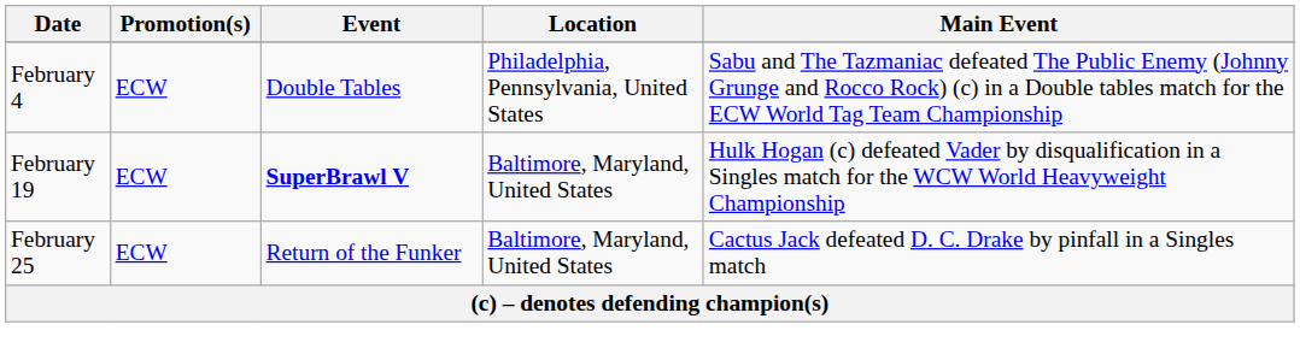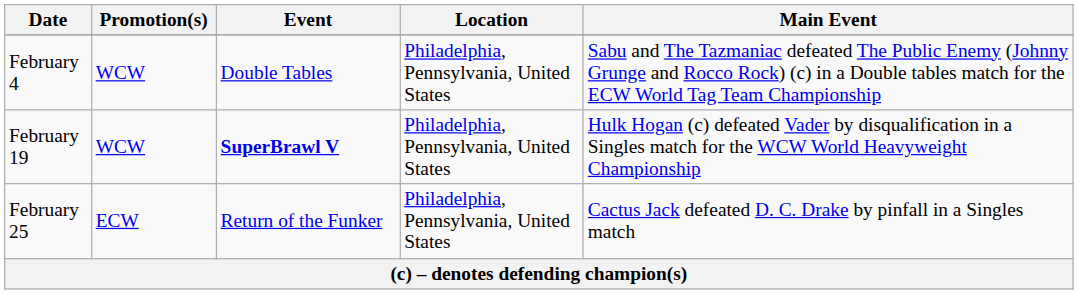 <table class="wikitable" style="width:100%;">
 <tr>
 <th width="5%">Date</th>
 <th width="5%">Promotion(s)</th>
 <th style="width:15%;">Event</th>
 <th style="width:15%;">Location</th>
 <th style="width:40%;">Main Event</th>
 </tr>
 <tr style="width:20%;" |Notes>
 </tr>
 <tr>
 <td>February 4</td>
-<td><a href='#'>ECW</a></td>
+<td><a href='#'>WCW</a></td>
 <td><a href='#'>Double Tables</a></td>
 <td><a href='#'>Philadelphia</a>, Pennsylvania, United States</td>
 <td><a href='#'>Sabu</a> and <a href='#'>The Tazmaniac</a> defeated <a href='#'>The Public Enemy</a> (<a href='#'>Johnny Grunge</a> and <a href='#'>Rocco Rock</a>) (c) in a Double tables match for the <a href='#'>ECW World Tag Team Championship</a></td>
 </tr>
 <tr>
 <td>February 19</td>
-<td><a href='#'>ECW</a></td>
+<td><a href='#'>WCW</a></td>
 <td><strong><a href='#'>SuperBrawl V</a></strong></td>
-<td><a href='#'>Baltimore</a>, Maryland, United States</td>
+<td><a href='#'>Philadelphia</a>, Pennsylvania, United States</td>
 <td><a href='#'>Hulk Hogan</a> (c) defeated <a href='#'>Vader</a> by disqualification in a Singles match for the <a href='#'>WCW World Heavyweight Championship</a></td>
 </tr>
 <tr>
 <td>February 25</td>
 <td><a href='#'>ECW</a></td>
 <td><a href='#'>Return of the Funker</a></td>
-<td><a href='#'>Baltimore</a>, Maryland, United States</td>
+<td><a href='#'>Philadelphia</a>, Pennsylvania, United States</td>
 <td><a href='#'>Cactus Jack</a> defeated <a href='#'>D. C. Drake</a> by pinfall in a Singles match</td>
 </tr>
 <tr>
 <th colspan="6">(c) – denotes defending champion(s)</th>
 </tr>
 </table>
